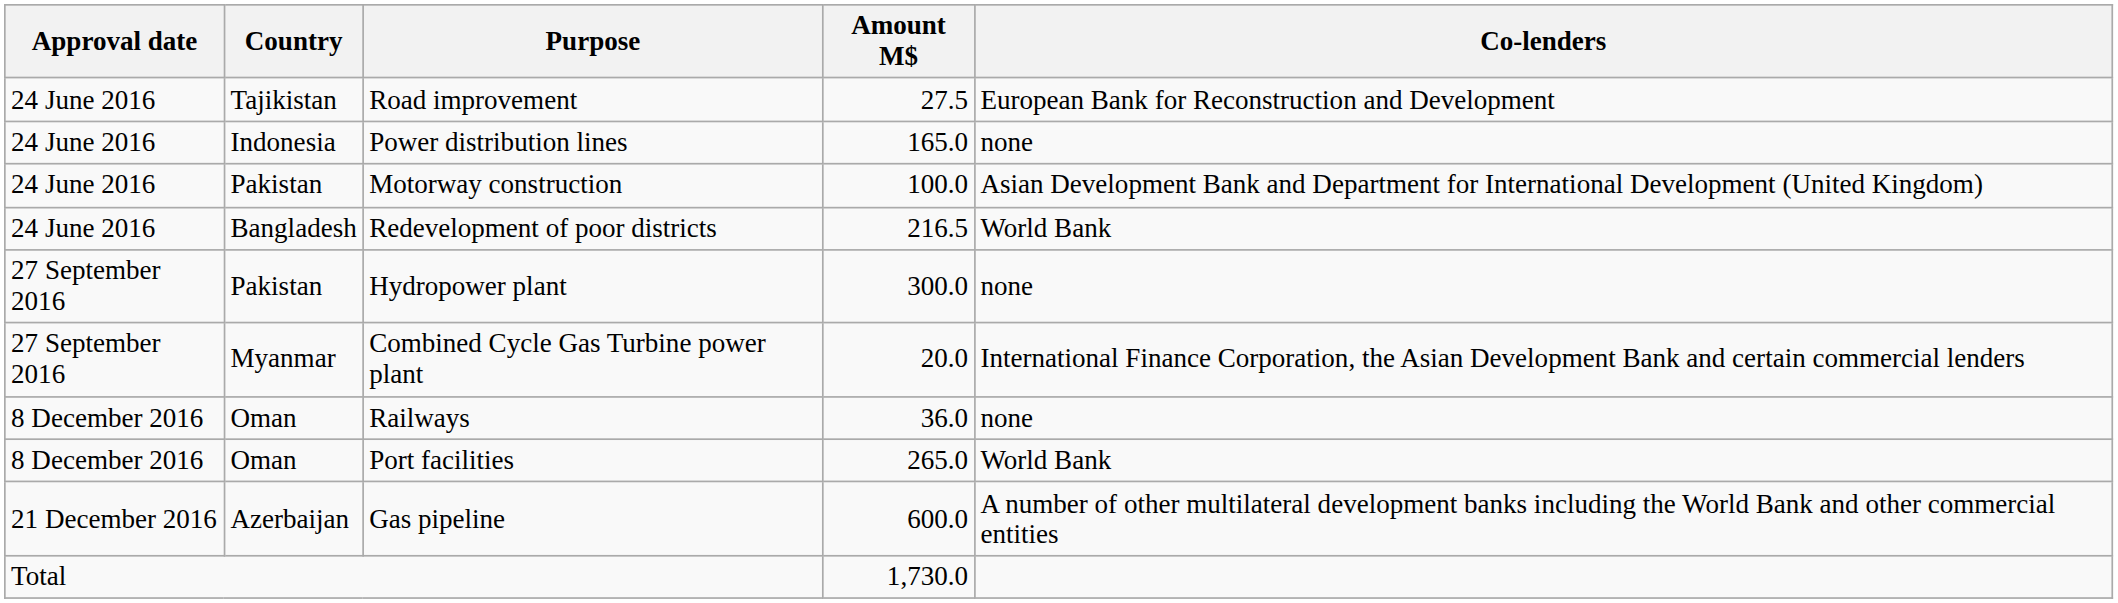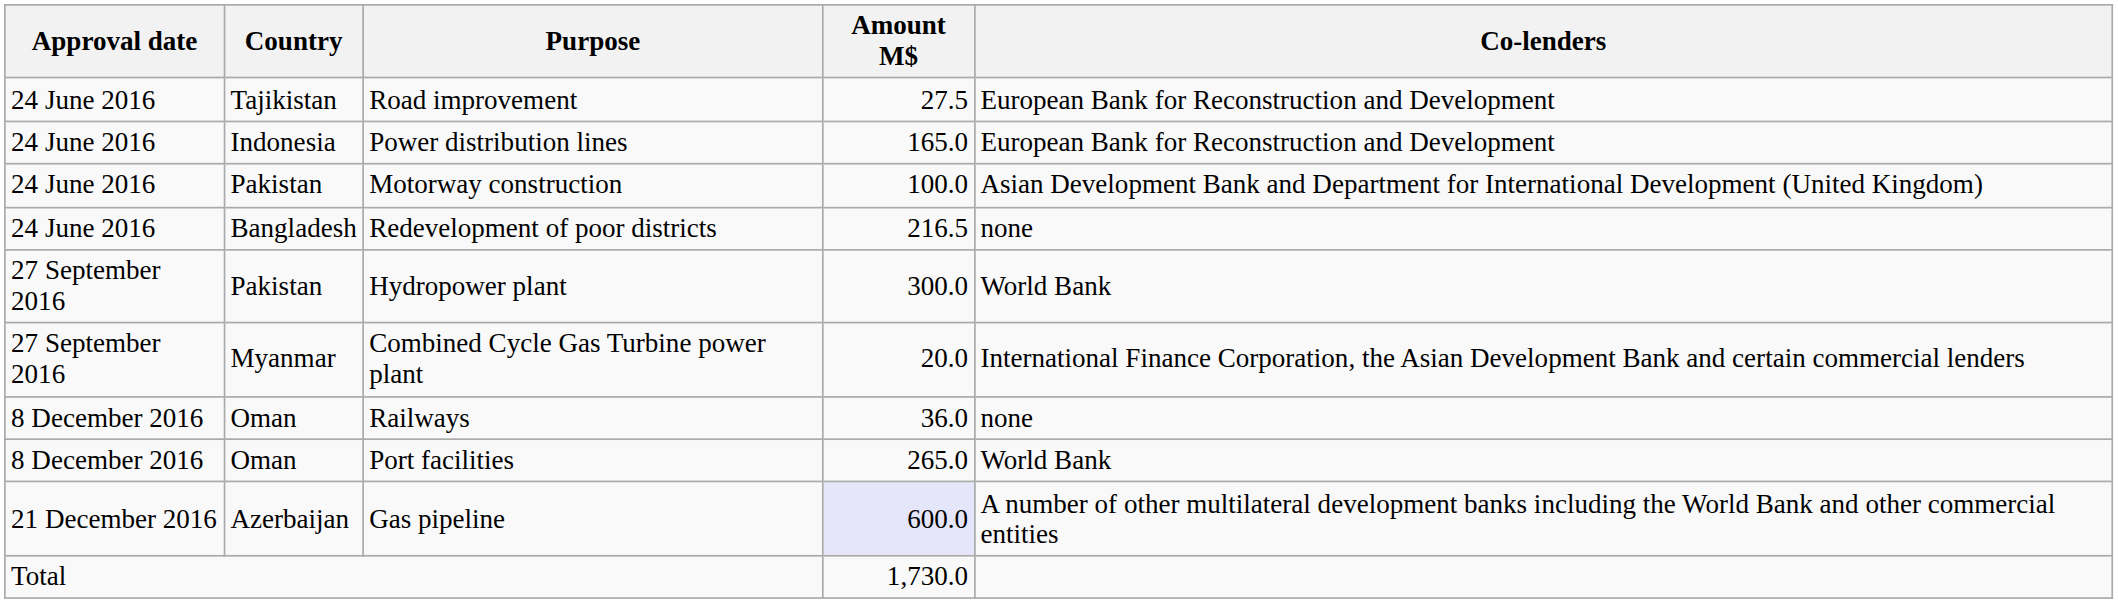 <table class="wikitable sortable">
 <tr>
 <th>Approval date</th>
 <th>Country</th>
 <th>Purpose</th>
 <th>Amount M$</th>
 <th>Co-lenders</th>
 </tr>
 <tr>
 <td>24 June 2016</td>
 <td>Tajikistan</td>
 <td>Road improvement</td>
 <td style="text-align:right">27.5</td>
 <td>European Bank for Reconstruction and Development</td>
 </tr>
 <tr>
 <td>24 June 2016</td>
 <td>Indonesia</td>
 <td>Power distribution lines</td>
 <td style="text-align:right">165.0</td>
-<td>none</td>
+<td>European Bank for Reconstruction and Development</td>
 </tr>
 <tr>
 <td>24 June 2016</td>
 <td>Pakistan</td>
 <td>Motorway construction</td>
 <td style="text-align:right">100.0</td>
 <td>Asian Development Bank and Department for International Development (United Kingdom)</td>
 </tr>
 <tr>
 <td>24 June 2016</td>
 <td>Bangladesh</td>
 <td>Redevelopment of poor districts</td>
 <td style="text-align:right">216.5</td>
-<td>World Bank</td>
+<td>none</td>
 </tr>
 <tr>
 <td>27 September 2016</td>
 <td>Pakistan</td>
 <td>Hydropower plant</td>
 <td style="text-align:right">300.0</td>
-<td>none</td>
+<td>World Bank</td>
 </tr>
 <tr>
 <td>27 September 2016</td>
 <td>Myanmar</td>
 <td>Combined Cycle Gas Turbine power plant</td>
 <td style="text-align:right">20.0</td>
 <td>International Finance Corporation, the Asian Development Bank and certain commercial lenders</td>
 </tr>
 <tr>
 <td>8 December 2016</td>
 <td>Oman</td>
 <td>Railways</td>
 <td style="text-align:right">36.0</td>
 <td>none</td>
 </tr>
 <tr>
 <td>8 December 2016</td>
 <td>Oman</td>
 <td>Port facilities</td>
 <td style="text-align:right">265.0</td>
 <td>World Bank</td>
 </tr>
 <tr>
 <td>21 December 2016</td>
 <td>Azerbaijan</td>
 <td>Gas pipeline</td>
-<td style="text-align:right">600.0</td>
+<td style="background: lavender; text-align:right">600.0</td>
 <td>A number of other multilateral development banks including the World Bank and other commercial entities</td>
 </tr>
 <tr>
 <td colspan="3">Total</td>
 <td style="text-align:right">1,730.0</td>
 <td></td>
 </tr>
 </table>
